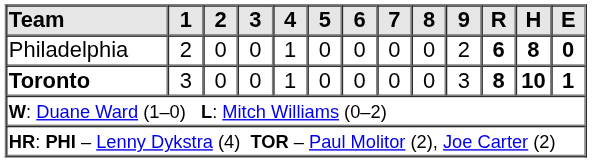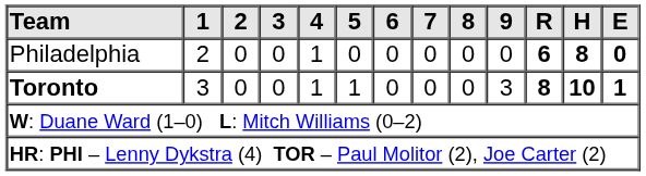 <table border=1 cellspacing=0 width=425 style="margin-left:3em;">
 <tr style="text-align:center; background-color:#e6e6e6;">
 <th align=left width=28%>Team</th>
 <th width=6%>1</th>
 <th width=6%>2</th>
 <th width=6%>3</th>
 <th width=6%>4</th>
 <th width=6%>5</th>
 <th width=6%>6</th>
 <th width=6%>7</th>
 <th width=6%>8</th>
 <th width=6%>9</th>
 <th width=6%>R</th>
 <th width=6%>H</th>
 <th width=6%>E</th>
 </tr>
 <tr style="text-align:center;">
 <td align=left>Philadelphia</td>
 <td>2</td>
 <td>0</td>
 <td>0</td>
 <td>1</td>
 <td>0</td>
 <td>0</td>
 <td>0</td>
 <td>0</td>
-<td>2</td>
+<td>0</td>
 <td><strong>6</strong></td>
 <td><strong>8</strong></td>
 <td><strong>0</strong></td>
 </tr>
 <tr style="text-align:center;">
 <td align=left><strong>Toronto</strong></td>
 <td>3</td>
 <td>0</td>
 <td>0</td>
 <td>1</td>
-<td>0</td>
+<td>1</td>
 <td>0</td>
 <td>0</td>
 <td>0</td>
 <td>3</td>
 <td><strong>8</strong></td>
 <td><strong>10</strong></td>
 <td><strong>1</strong></td>
 </tr>
 <tr style="text-align:left;">
 <td colspan=13><small><strong>W</strong>: <a href='#'>Duane Ward</a> (1–0)   <strong>L</strong>: <a href='#'>Mitch Williams</a> (0–2)  </small></td>
 </tr>
 <tr style="text-align:left;">
 <td colspan=13><small><strong>HR</strong>: <strong>PHI</strong> – <a href='#'>Lenny Dykstra</a> (4)  <strong>TOR</strong> – <a href='#'>Paul Molitor</a> (2), <a href='#'>Joe Carter</a> (2)</small></td>
 </tr>
 </table>
